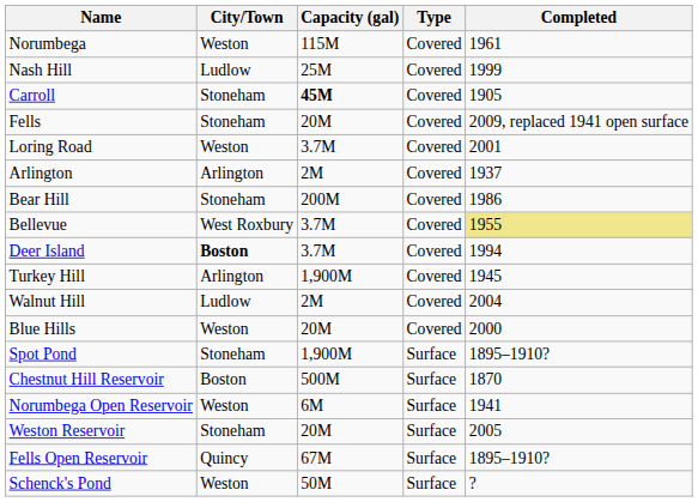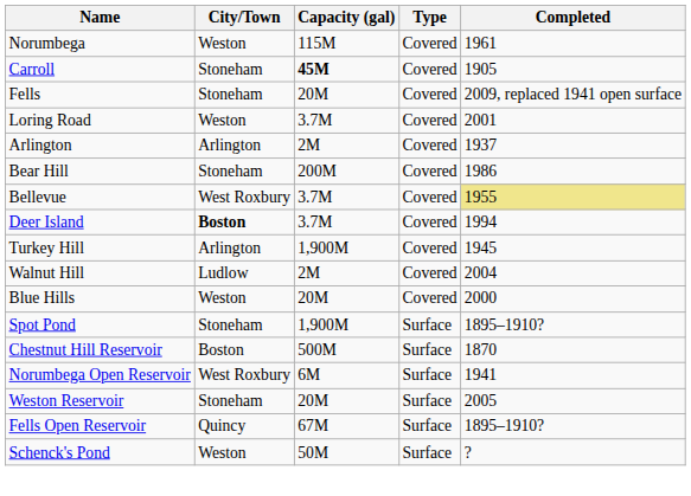 <table class=wikitable>
 <tr>
 <th>Name</th>
 <th>City/Town</th>
 <th>Capacity (gal)</th>
 <th>Type</th>
 <th>Completed</th>
 </tr>
 <tr>
 <td>Norumbega</td>
 <td>Weston</td>
 <td>115M</td>
 <td>Covered</td>
 <td>1961</td>
-</tr>
-<tr>
-<td>Nash Hill</td>
-<td>Ludlow</td>
-<td>25M</td>
-<td>Covered</td>
-<td>1999</td>
 </tr>
 <tr>
 <td><a href='#'>Carroll</a></td>
 <td>Stoneham</td>
 <td><strong>45M</strong></td>
 <td>Covered</td>
 <td>1905</td>
 </tr>
 <tr>
 <td>Fells</td>
 <td>Stoneham</td>
 <td>20M</td>
 <td>Covered</td>
 <td>2009, replaced 1941 open surface</td>
 </tr>
 <tr>
 <td>Loring Road</td>
 <td>Weston</td>
 <td>3.7M</td>
 <td>Covered</td>
 <td>2001</td>
 </tr>
 <tr>
 <td>Arlington</td>
 <td>Arlington</td>
 <td>2M</td>
 <td>Covered</td>
 <td>1937</td>
 </tr>
 <tr>
 <td>Bear Hill</td>
 <td>Stoneham</td>
 <td>200M</td>
 <td>Covered</td>
 <td>1986</td>
 </tr>
 <tr>
 <td>Bellevue</td>
 <td>West Roxbury</td>
 <td>3.7M</td>
 <td>Covered</td>
 <td style="background: khaki;">1955</td>
 </tr>
 <tr>
 <td><a href='#'>Deer Island</a></td>
 <td><strong>Boston</strong></td>
 <td>3.7M</td>
 <td>Covered</td>
 <td>1994</td>
 </tr>
 <tr>
 <td>Turkey Hill</td>
 <td>Arlington</td>
 <td>1,900M</td>
 <td>Covered</td>
 <td>1945</td>
 </tr>
 <tr>
 <td>Walnut Hill</td>
 <td>Ludlow</td>
 <td>2M</td>
 <td>Covered</td>
 <td>2004</td>
 </tr>
 <tr>
 <td>Blue Hills</td>
 <td>Weston</td>
 <td>20M</td>
 <td>Covered</td>
 <td>2000</td>
 </tr>
 <tr>
 <td><a href='#'>Spot Pond</a></td>
 <td>Stoneham</td>
 <td>1,900M</td>
 <td>Surface</td>
 <td>1895–1910?</td>
 </tr>
 <tr>
 <td><a href='#'>Chestnut Hill Reservoir</a></td>
 <td>Boston</td>
 <td>500M</td>
 <td>Surface</td>
 <td>1870</td>
 </tr>
 <tr>
 <td><a href='#'>Norumbega Open Reservoir</a></td>
-<td>Weston</td>
+<td>West Roxbury</td>
 <td>6M</td>
 <td>Surface</td>
 <td>1941</td>
 </tr>
 <tr>
 <td><a href='#'>Weston Reservoir</a></td>
 <td>Stoneham</td>
 <td>20M</td>
 <td>Surface</td>
 <td>2005</td>
 </tr>
 <tr>
 <td><a href='#'>Fells Open Reservoir</a></td>
 <td>Quincy</td>
 <td>67M</td>
 <td>Surface</td>
 <td>1895–1910?</td>
 </tr>
 <tr>
 <td><a href='#'>Schenck's Pond</a></td>
 <td>Weston</td>
 <td>50M</td>
 <td>Surface</td>
 <td>?</td>
 </tr>
 </table>
